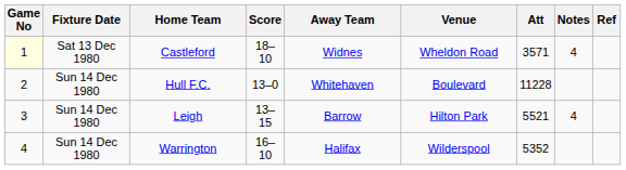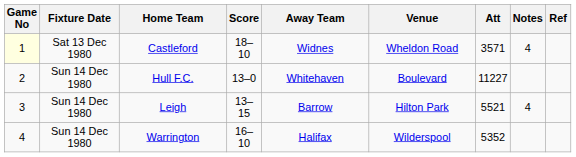 <table class="wikitable" style="text-align:center;">
 <tr>
 <th width=10 abbr="No">Game No</th>
 <th width=110 abbr="Date">Fixture Date</th>
 <th width=150 abbr="Home Team">Home Team</th>
 <th width=40 abbr="Score">Score</th>
 <th width=150 abbr="Away Team">Away Team</th>
 <th width=150 abbr="Venue">Venue</th>
 <th width=30 abbr="Att">Att</th>
 <th width=20 abbr="Notes">Notes</th>
 <th width=30 abbr="Ref">Ref</th>
 </tr>
 <tr>
 <td style="background: lightyellow;">1</td>
 <td>Sat 13 Dec 1980</td>
 <td><a href='#'>Castleford</a></td>
 <td>18–10</td>
 <td><a href='#'>Widnes</a></td>
 <td><a href='#'>Wheldon Road</a></td>
 <td>3571</td>
 <td>4</td>
 <td></td>
 </tr>
 <tr>
 <td>2</td>
 <td>Sun 14 Dec 1980</td>
 <td><a href='#'>Hull F.C.</a></td>
 <td>13–0</td>
 <td><a href='#'>Whitehaven</a></td>
 <td><a href='#'>Boulevard</a></td>
-<td>11228</td>
+<td>11227</td>
 <td></td>
 <td></td>
 </tr>
 <tr>
 <td>3</td>
 <td>Sun 14 Dec 1980</td>
 <td><a href='#'>Leigh</a></td>
 <td>13–15</td>
 <td><a href='#'>Barrow</a></td>
 <td><a href='#'>Hilton Park</a></td>
 <td>5521</td>
 <td>4</td>
 <td></td>
 </tr>
 <tr>
 <td>4</td>
 <td>Sun 14 Dec 1980</td>
 <td><a href='#'>Warrington</a></td>
 <td>16–10</td>
 <td><a href='#'>Halifax</a></td>
 <td><a href='#'>Wilderspool</a></td>
 <td>5352</td>
 <td></td>
 <td></td>
 </tr>
 </table>
